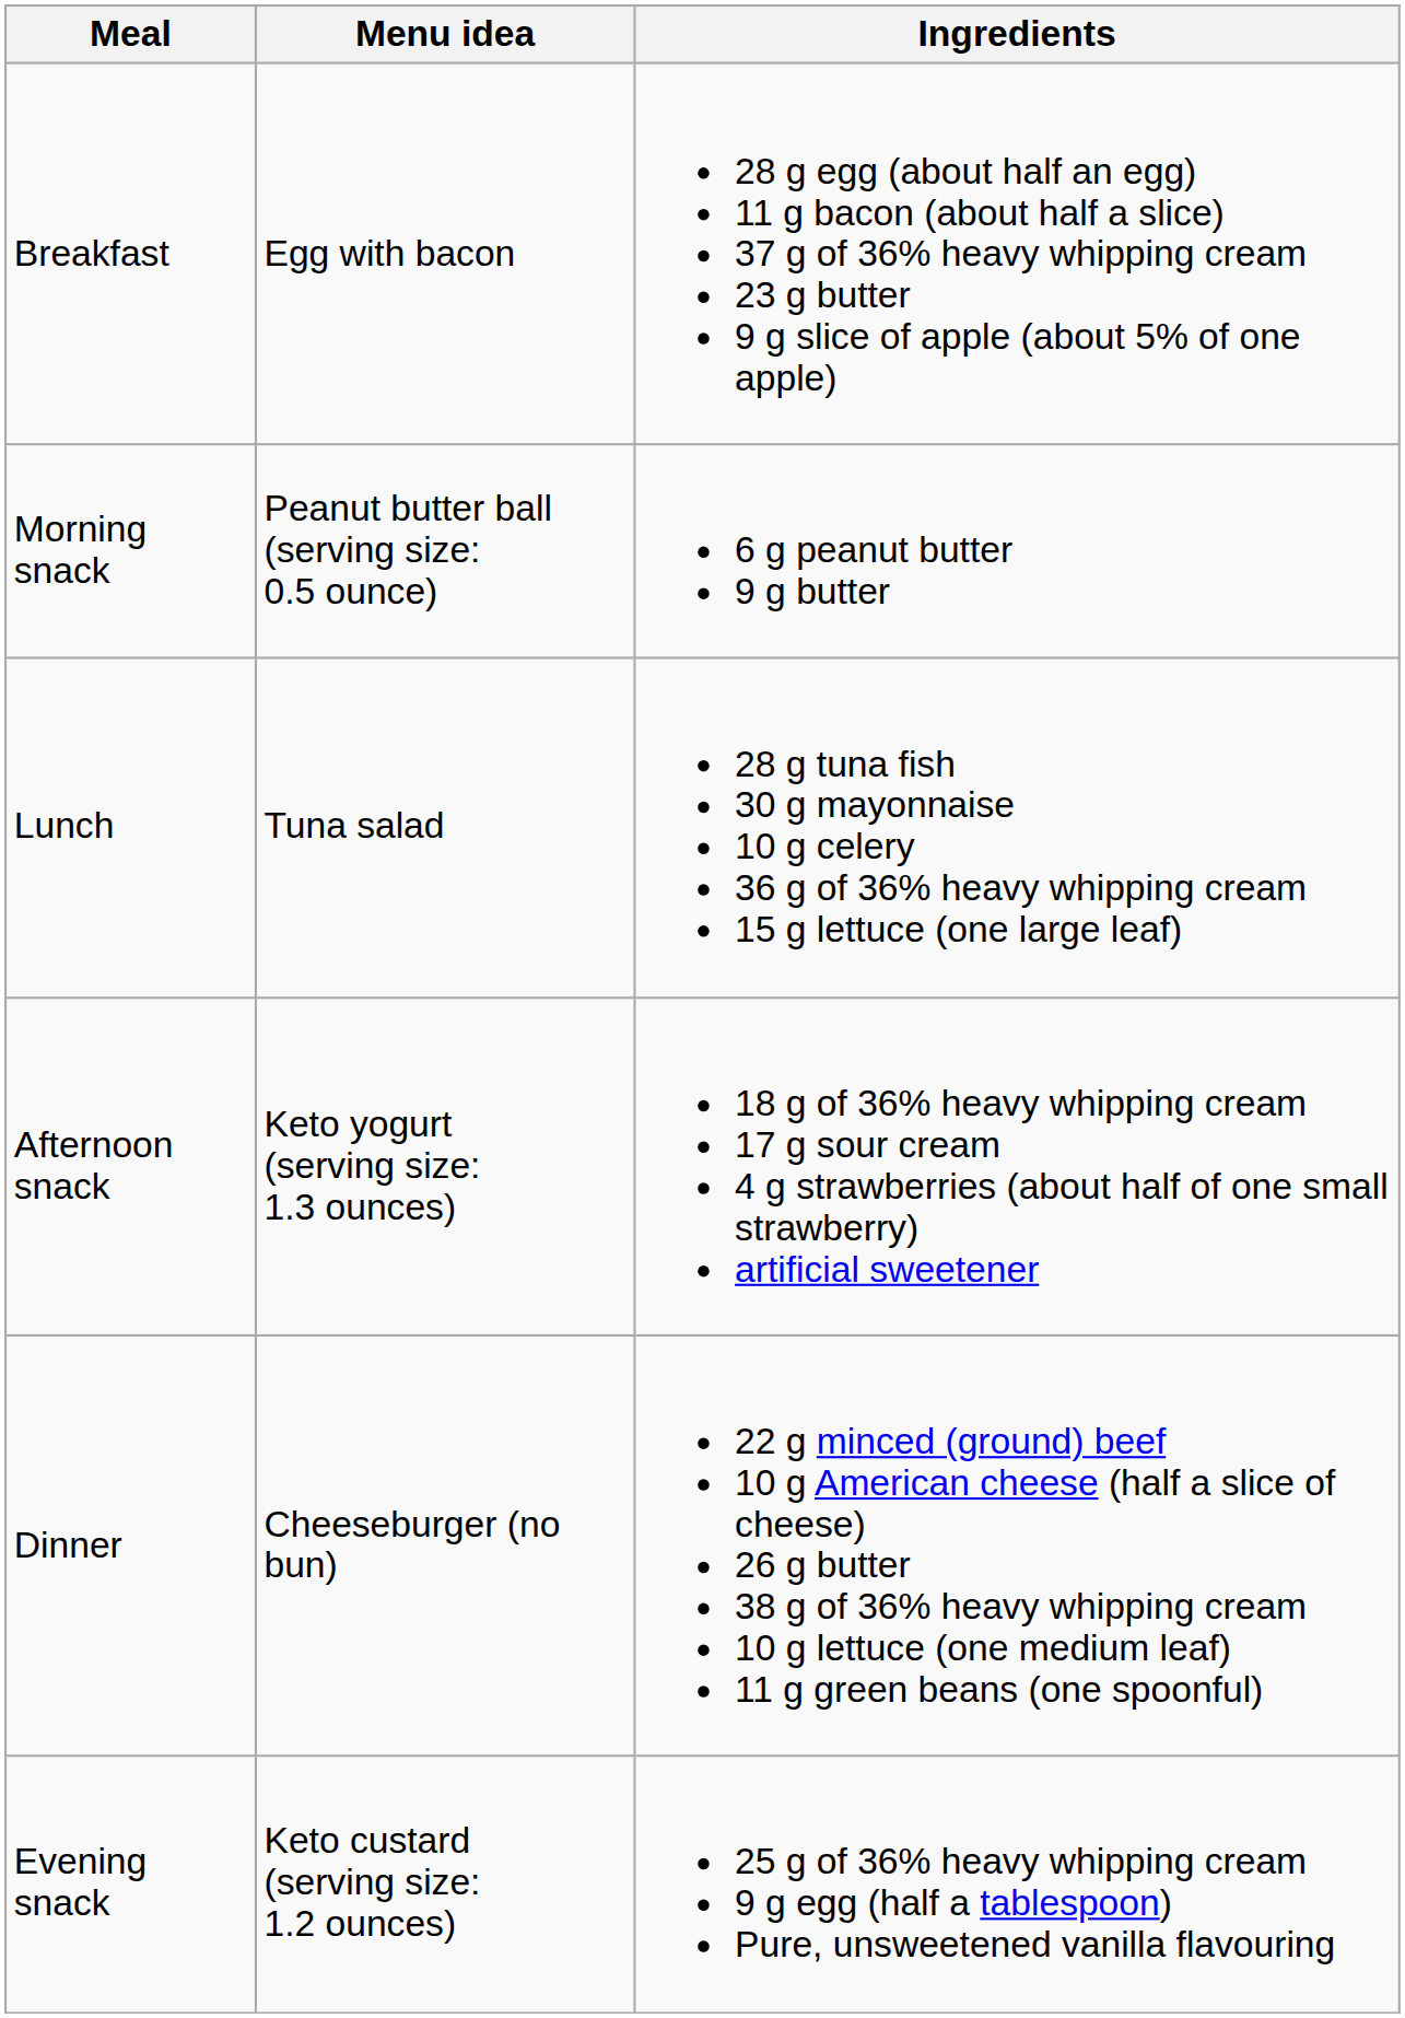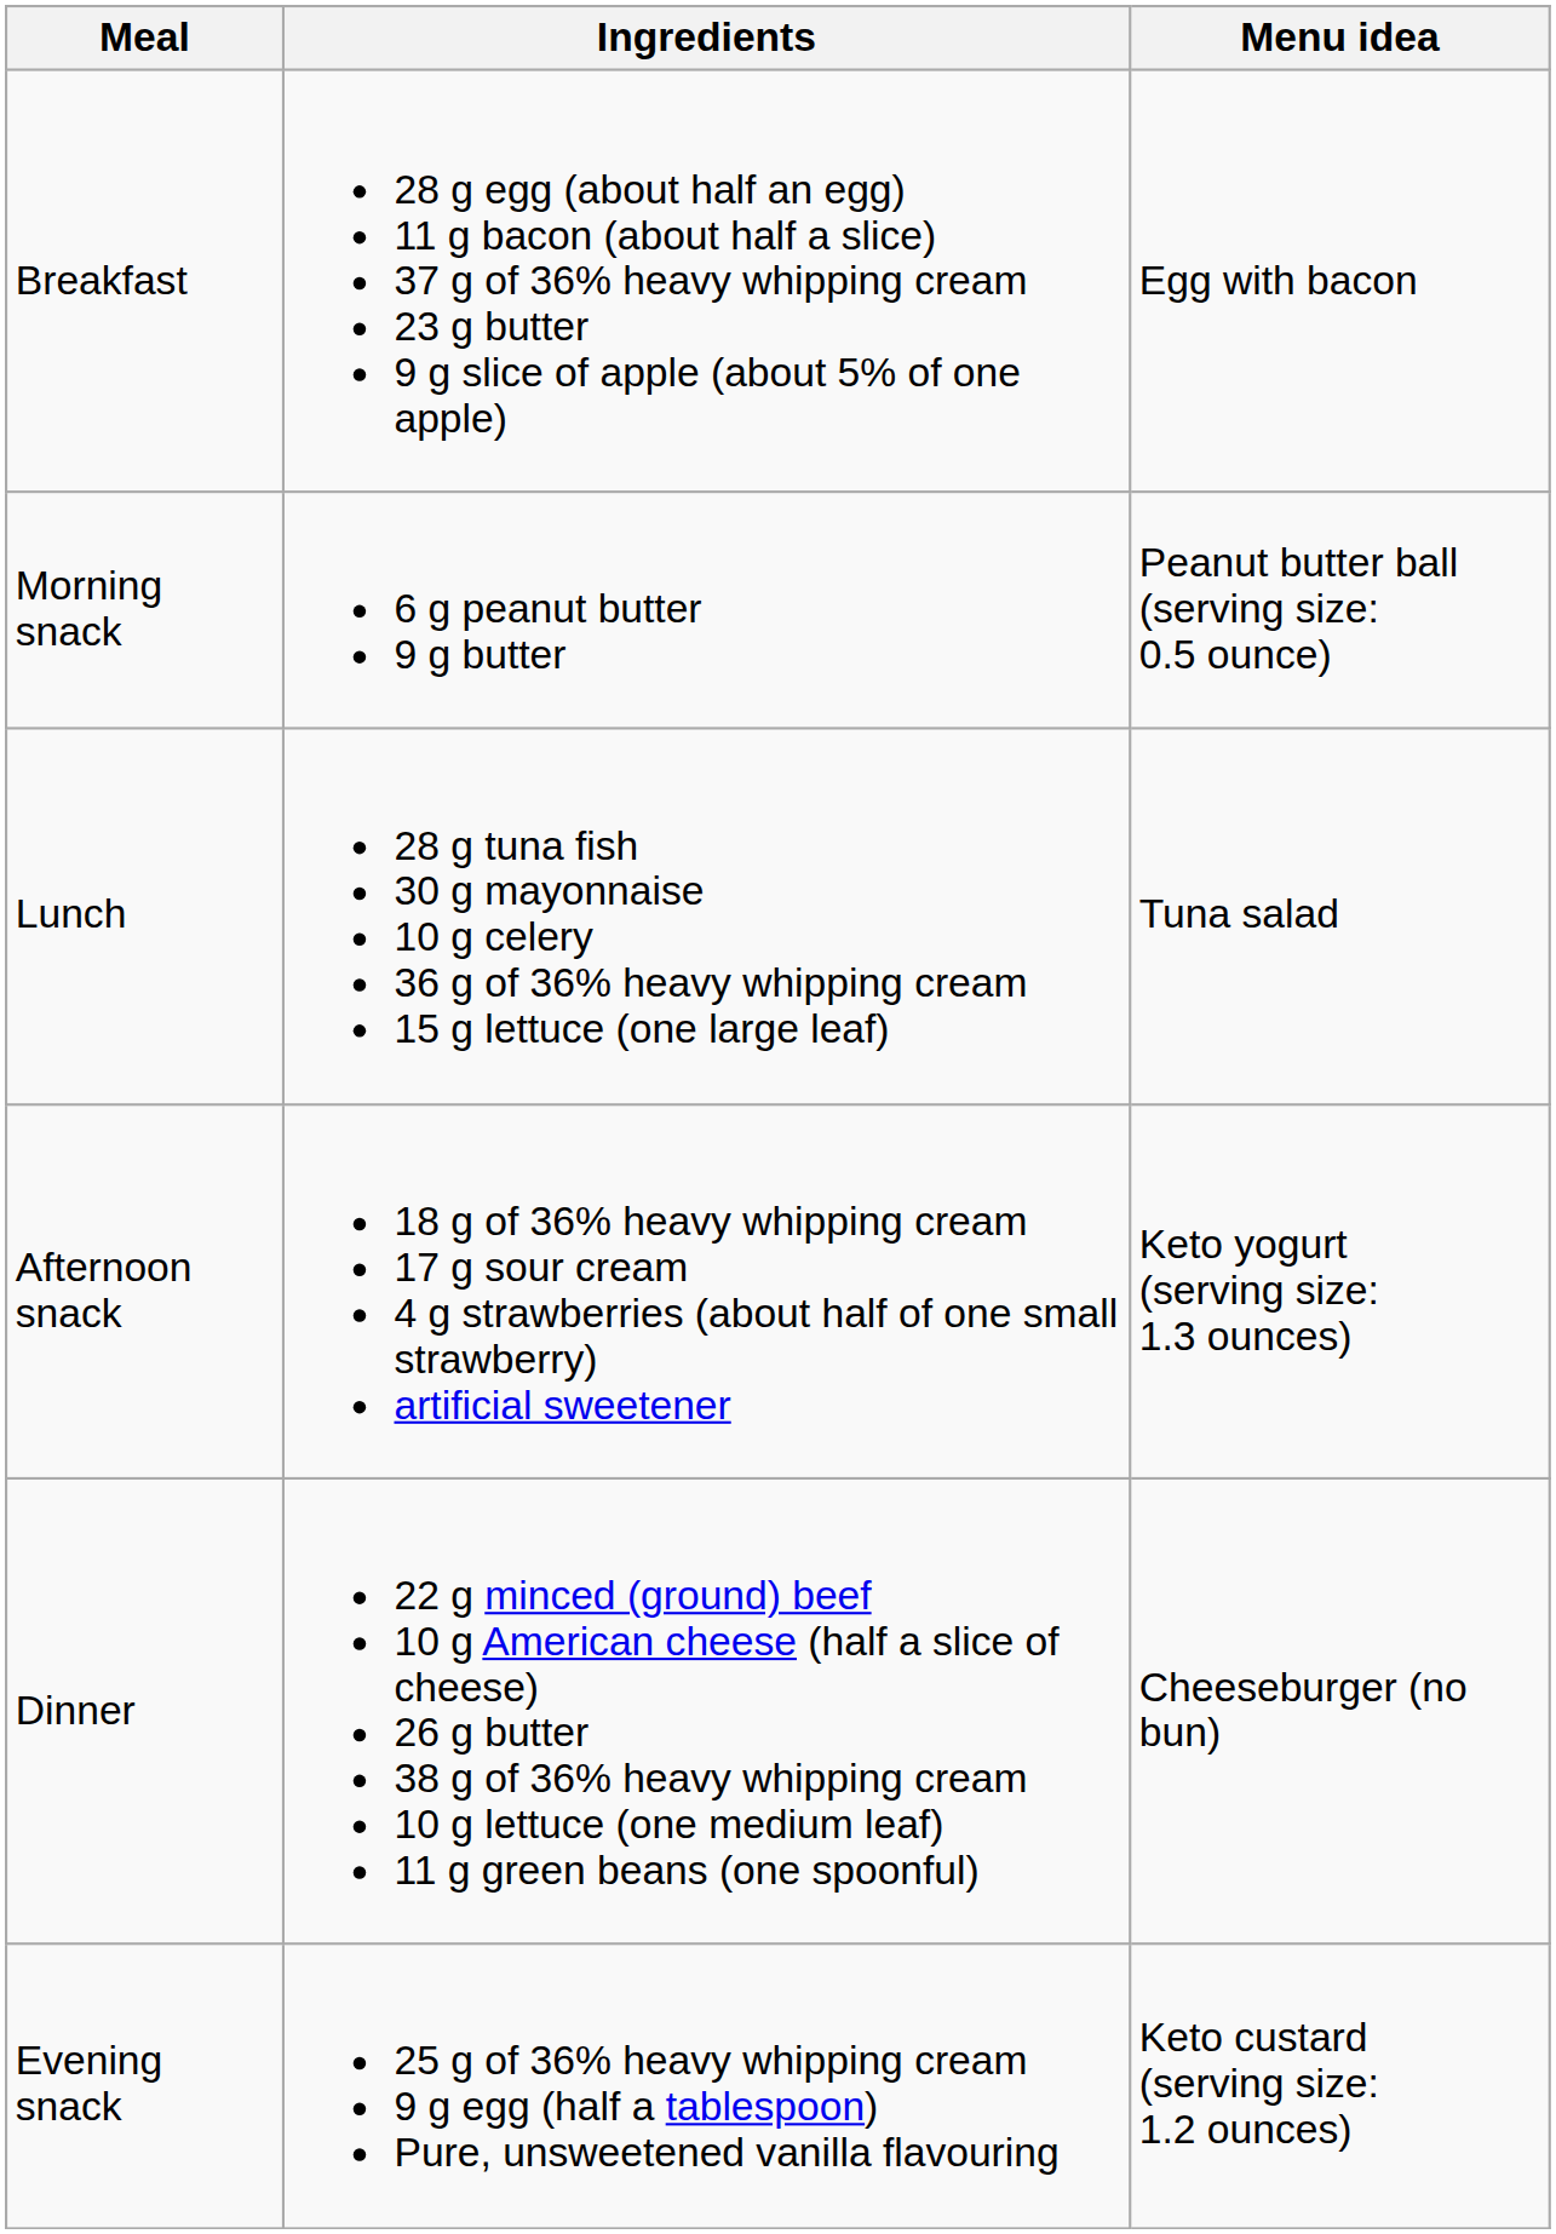 <table class="wikitable">
 <tr>
 <th>Meal</th>
+<th>Ingredients</th>
 <th>Menu idea</th>
-<th>Ingredients</th>
 </tr>
 <tr>
 <td>Breakfast</td>
+<td><br><ul><li>28 g egg (about half an egg)</li><li>11 g bacon (about half a slice)</li><li>37 g of 36% heavy whipping cream</li><li>23 g butter</li><li>9 g slice of apple (about 5% of one apple)</li></ul></td>
 <td>Egg with bacon</td>
-<td><br><ul><li>28 g egg (about half an egg)</li><li>11 g bacon (about half a slice)</li><li>37 g of 36% heavy whipping cream</li><li>23 g butter</li><li>9 g slice of apple (about 5% of one apple)</li></ul></td>
 </tr>
 <tr>
 <td>Morning snack</td>
+<td><br><ul><li>6 g peanut butter</li><li>9 g butter</li></ul></td>
 <td>Peanut butter ball<br>(serving size: 0.5 ounce)</td>
-<td><br><ul><li>6 g peanut butter</li><li>9 g butter</li></ul></td>
 </tr>
 <tr>
 <td>Lunch</td>
+<td><br><ul><li>28 g tuna fish</li><li>30 g mayonnaise</li><li>10 g celery</li><li>36 g of 36% heavy whipping cream</li><li>15 g lettuce (one large leaf)</li></ul></td>
 <td>Tuna salad</td>
-<td><br><ul><li>28 g tuna fish</li><li>30 g mayonnaise</li><li>10 g celery</li><li>36 g of 36% heavy whipping cream</li><li>15 g lettuce (one large leaf)</li></ul></td>
 </tr>
 <tr>
 <td>Afternoon snack</td>
+<td><br><ul><li>18 g of 36% heavy whipping cream</li><li>17 g sour cream</li><li>4 g strawberries (about half of one small strawberry)</li><li><a href='#'>artificial sweetener</a></li></ul></td>
 <td>Keto yogurt<br>(serving size: 1.3 ounces)</td>
-<td><br><ul><li>18 g of 36% heavy whipping cream</li><li>17 g sour cream</li><li>4 g strawberries (about half of one small strawberry)</li><li><a href='#'>artificial sweetener</a></li></ul></td>
 </tr>
 <tr>
 <td>Dinner</td>
+<td><br><ul><li>22 g <a href='#'>minced (ground) beef</a></li><li>10 g <a href='#'>American cheese</a> (half a slice of cheese)</li><li>26 g butter</li><li>38 g of 36% heavy whipping cream</li><li>10 g lettuce (one medium leaf)</li><li>11 g green beans (one spoonful)</li></ul></td>
 <td>Cheeseburger (no bun)</td>
-<td><br><ul><li>22 g <a href='#'>minced (ground) beef</a></li><li>10 g <a href='#'>American cheese</a> (half a slice of cheese)</li><li>26 g butter</li><li>38 g of 36% heavy whipping cream</li><li>10 g lettuce (one medium leaf)</li><li>11 g green beans (one spoonful)</li></ul></td>
 </tr>
 <tr>
 <td>Evening snack</td>
+<td><br><ul><li>25 g of 36% heavy whipping cream</li><li>9 g egg (half a <a href='#'>tablespoon</a>)</li><li>Pure, unsweetened vanilla flavouring</li></ul></td>
 <td>Keto custard<br>(serving size: 1.2 ounces)</td>
-<td><br><ul><li>25 g of 36% heavy whipping cream</li><li>9 g egg (half a <a href='#'>tablespoon</a>)</li><li>Pure, unsweetened vanilla flavouring</li></ul></td>
 </tr>
 </table>
